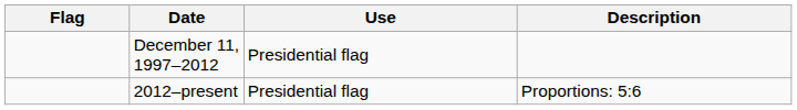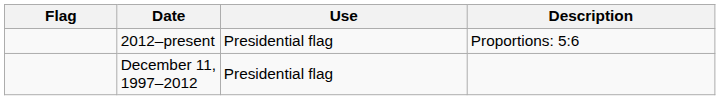 <table class="wikitable">
 <tr>
 <th style="width:110px;">Flag</th>
 <th style="width:100px;">Date</th>
 <th style="width:250px;">Use</th>
 <th style="width:250px;">Description</th>
 </tr>
 <tr>
 <td></td>
+<td>2012–present</td>
+<td>Presidential flag</td>
+<td>Proportions: 5:6</td>
+</tr>
+<tr>
+<td></td>
 <td>December 11, 1997–2012</td>
 <td>Presidential flag</td>
 <td></td>
 </tr>
-<tr>
-<td></td>
-<td>2012–present</td>
-<td>Presidential flag</td>
-<td>Proportions: 5:6</td>
-</tr>
 </table>
